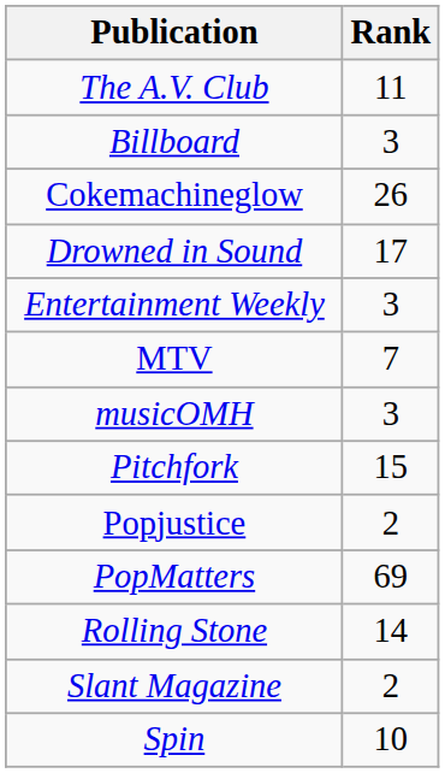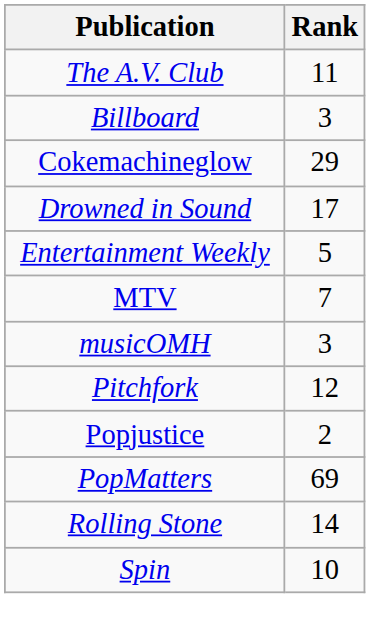 <table class="wikitable collapsible collapsed">
 <tr>
 <th style="text-align:center; width:150px;">Publication</th>
 <th style="text-align:center;">Rank</th>
 </tr>
 <tr style="text-align:center;">
 <td><em><a href='#'>The A.V. Club</a></em></td>
 <td>11</td>
 </tr>
 <tr style="text-align:center;">
 <td><em><a href='#'>Billboard</a></em></td>
 <td style="text-align:center;">3</td>
 </tr>
 <tr style="text-align:center;">
 <td><a href='#'>Cokemachineglow</a></td>
-<td>26</td>
+<td>29</td>
 </tr>
 <tr style="text-align:center;">
 <td><em><a href='#'>Drowned in Sound</a></em></td>
 <td>17</td>
 </tr>
 <tr style="text-align:center;">
 <td><em><a href='#'>Entertainment Weekly</a></em></td>
-<td>3</td>
+<td>5</td>
 </tr>
 <tr style="text-align:center;">
 <td><a href='#'>MTV</a></td>
 <td>7</td>
 </tr>
 <tr style="text-align:center;">
 <td><em><a href='#'>musicOMH</a></em></td>
 <td>3</td>
 </tr>
 <tr style="text-align:center;">
 <td><em><a href='#'>Pitchfork</a></em></td>
-<td>15</td>
+<td>12</td>
 </tr>
 <tr style="text-align:center;">
 <td><a href='#'>Popjustice</a></td>
 <td>2</td>
 </tr>
 <tr style="text-align:center;">
 <td><em><a href='#'>PopMatters</a></em></td>
 <td>69 <br></td>
 </tr>
 <tr style="text-align:center;">
 <td><em><a href='#'>Rolling Stone</a></em></td>
 <td>14</td>
 </tr>
 <tr style="text-align:center;">
-<td><em><a href='#'>Slant Magazine</a></em></td>
-<td>2</td>
-</tr>
-<tr style="text-align:center;">
 <td><em><a href='#'>Spin</a></em></td>
 <td>10 <br></td>
 </tr>
 </table>
